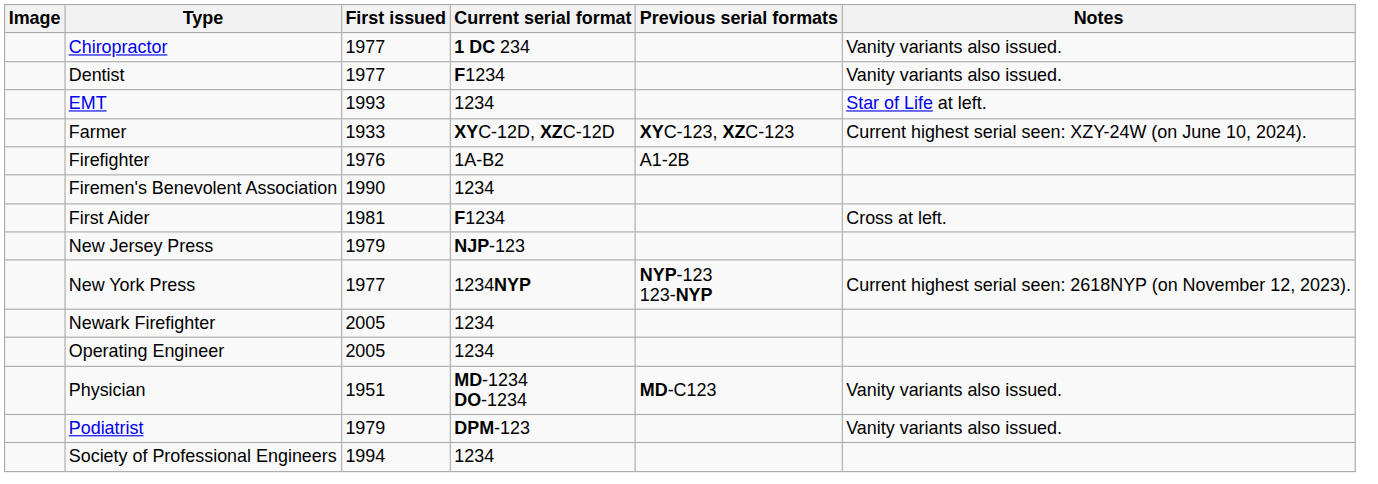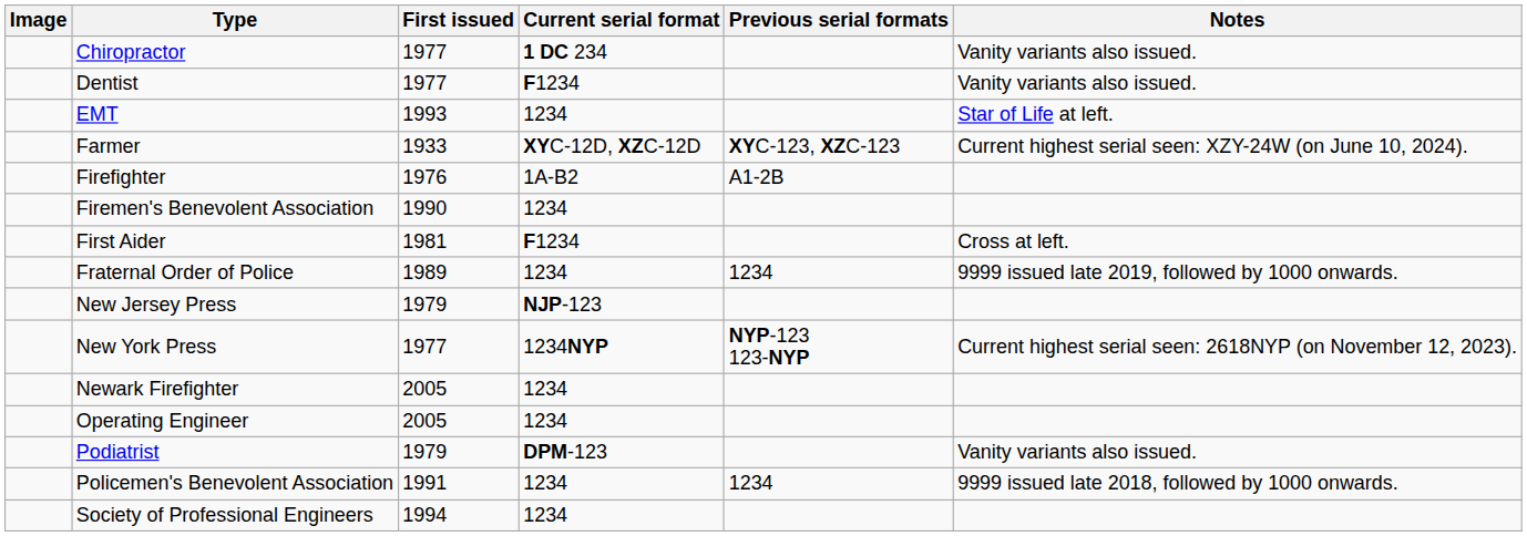 <table class="wikitable sortable">
 <tr>
 <th>Image</th>
 <th>Type</th>
 <th>First issued</th>
 <th>Current serial format</th>
 <th>Previous serial formats</th>
 <th>Notes</th>
 </tr>
 <tr>
 <td></td>
 <td><a href='#'>Chiropractor</a></td>
 <td>1977</td>
 <td><strong>1 DC</strong> 234</td>
 <td></td>
 <td>Vanity variants also issued.</td>
 </tr>
 <tr>
 <td></td>
 <td>Dentist</td>
 <td>1977</td>
 <td><strong>F</strong>1234</td>
 <td></td>
 <td>Vanity variants also issued.</td>
 </tr>
 <tr>
 <td></td>
 <td><a href='#'>EMT</a></td>
 <td>1993</td>
 <td>1234</td>
 <td></td>
 <td><a href='#'>Star of Life</a> at left.</td>
 </tr>
 <tr>
 <td></td>
 <td>Farmer</td>
 <td>1933</td>
 <td><strong>XY</strong>C-12D, <strong>XZ</strong>C-12D</td>
 <td><strong>XY</strong>C-123, <strong>XZ</strong>C-123</td>
 <td>Current highest serial seen: XZY-24W (on June 10, 2024).</td>
 </tr>
 <tr>
 <td></td>
 <td>Firefighter</td>
 <td>1976</td>
 <td>1A-B2</td>
 <td>A1-2B</td>
 <td></td>
 </tr>
 <tr>
 <td></td>
 <td>Firemen's Benevolent Association</td>
 <td>1990</td>
 <td>1234</td>
 <td></td>
 <td></td>
 </tr>
 <tr>
 <td></td>
 <td>First Aider</td>
 <td>1981</td>
 <td><strong>F</strong>1234</td>
 <td></td>
 <td>Cross at left.</td>
 </tr>
 <tr>
 <td></td>
+<td>Fraternal Order of Police</td>
+<td>1989</td>
+<td>1234</td>
+<td>1234</td>
+<td>9999 issued late 2019, followed by 1000 onwards.</td>
+</tr>
+<tr>
+<td></td>
 <td>New Jersey Press</td>
 <td>1979</td>
 <td><strong>NJP</strong>-123</td>
 <td></td>
 <td></td>
 </tr>
 <tr>
 <td></td>
 <td>New York Press</td>
 <td>1977</td>
 <td>1234<strong>NYP</strong></td>
 <td><strong>NYP</strong>-123<br>123-<strong>NYP</strong></td>
 <td>Current highest serial seen: 2618NYP (on November 12, 2023).</td>
 </tr>
 <tr>
 <td></td>
 <td>Newark Firefighter</td>
 <td>2005</td>
 <td>1234</td>
 <td></td>
 <td></td>
 </tr>
 <tr>
 <td></td>
 <td>Operating Engineer</td>
 <td>2005</td>
 <td>1234</td>
 <td></td>
 <td></td>
 </tr>
 <tr>
 <td></td>
-<td>Physician</td>
-<td>1951</td>
-<td><strong>MD</strong>-1234<br><strong>DO</strong>-1234</td>
-<td><strong>MD</strong>-C123</td>
-<td>Vanity variants also issued.</td>
-</tr>
-<tr>
-<td></td>
 <td><a href='#'>Podiatrist</a></td>
 <td>1979</td>
 <td><strong>DPM</strong>-123</td>
 <td></td>
 <td>Vanity variants also issued.</td>
+</tr>
+<tr>
+<td></td>
+<td>Policemen's Benevolent Association</td>
+<td>1991</td>
+<td>1234</td>
+<td>1234</td>
+<td>9999 issued late 2018, followed by 1000 onwards.</td>
 </tr>
 <tr>
 <td></td>
 <td>Society of Professional Engineers</td>
 <td>1994</td>
 <td>1234</td>
 <td></td>
 <td></td>
 </tr>
 </table>
